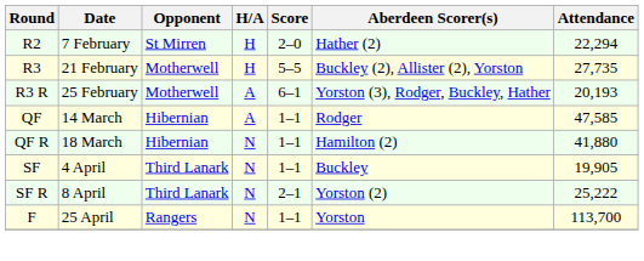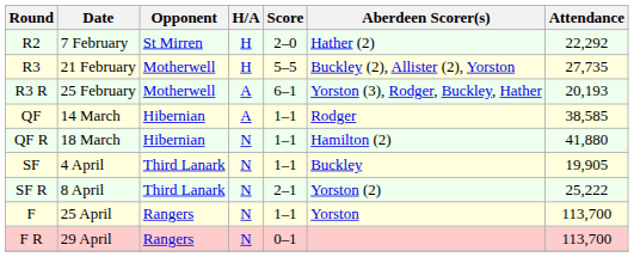 <table class="wikitable" style="text-align:center">
 <tr>
 <th>Round</th>
 <th>Date</th>
 <th>Opponent</th>
 <th>H/A</th>
 <th>Score</th>
 <th>Aberdeen Scorer(s)</th>
 <th>Attendance</th>
 </tr>
 <tr bgcolor=#EEFFEE>
 <td>R2</td>
 <td align=left>7 February</td>
 <td align=left><a href='#'>St Mirren</a></td>
 <td><a href='#'>H</a></td>
 <td>2–0</td>
 <td align=left><a href='#'>Hather</a> (2)</td>
-<td>22,294</td>
+<td>22,292</td>
 </tr>
 <tr bgcolor=#FFFFDD>
 <td>R3</td>
 <td align=left>21 February</td>
 <td align=left><a href='#'>Motherwell</a></td>
 <td><a href='#'>H</a></td>
 <td>5–5</td>
 <td align=left><a href='#'>Buckley</a> (2), <a href='#'>Allister</a> (2), <a href='#'>Yorston</a></td>
 <td>27,735</td>
 </tr>
 <tr bgcolor=#EEFFEE>
 <td>R3 R</td>
 <td align=left>25 February</td>
 <td align=left><a href='#'>Motherwell</a></td>
 <td><a href='#'>A</a></td>
 <td>6–1</td>
 <td align=left><a href='#'>Yorston</a> (3), <a href='#'>Rodger</a>, <a href='#'>Buckley</a>, <a href='#'>Hather</a></td>
 <td>20,193</td>
 </tr>
 <tr bgcolor=#FFFFDD>
 <td>QF</td>
 <td align=left>14 March</td>
 <td align=left><a href='#'>Hibernian</a></td>
 <td><a href='#'>A</a></td>
 <td>1–1</td>
 <td align=left><a href='#'>Rodger</a></td>
-<td>47,585</td>
+<td>38,585</td>
 </tr>
 <tr bgcolor=#EEFFEE>
 <td>QF R</td>
 <td align=left>18 March</td>
 <td align=left><a href='#'>Hibernian</a></td>
 <td><a href='#'>N</a></td>
 <td>1–1</td>
 <td align=left><a href='#'>Hamilton</a> (2)</td>
 <td>41,880</td>
 </tr>
 <tr bgcolor=#FFFFDD>
 <td>SF</td>
 <td align=left>4 April</td>
 <td align=left><a href='#'>Third Lanark</a></td>
 <td><a href='#'>N</a></td>
 <td>1–1</td>
 <td align=left><a href='#'>Buckley</a></td>
 <td>19,905</td>
 </tr>
 <tr bgcolor=#EEFFEE>
 <td>SF R</td>
 <td align=left>8 April</td>
 <td align=left><a href='#'>Third Lanark</a></td>
 <td><a href='#'>N</a></td>
 <td>2–1</td>
 <td align=left><a href='#'>Yorston</a> (2)</td>
 <td>25,222</td>
 </tr>
 <tr bgcolor=#FFFFDD>
 <td>F</td>
 <td align=left>25 April</td>
 <td align=left><a href='#'>Rangers</a></td>
 <td><a href='#'>N</a></td>
 <td>1–1</td>
 <td align=left><a href='#'>Yorston</a></td>
 <td>113,700</td>
 </tr>
+<tr bgcolor=#FFCCCC>
+<td>F R</td>
+<td align=left>29 April</td>
+<td align=left><a href='#'>Rangers</a></td>
+<td><a href='#'>N</a></td>
+<td>0–1</td>
+<td align=left></td>
+<td>113,700</td>
+</tr>
 <tr>
 </tr>
 </table>
